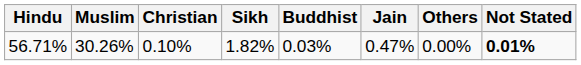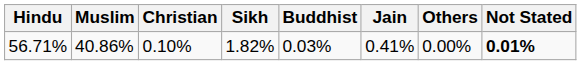 <table class="wikitable">
 <tr>
 <th>Hindu</th>
 <th>Muslim</th>
 <th>Christian</th>
 <th>Sikh</th>
 <th>Buddhist</th>
 <th>Jain</th>
 <th>Others</th>
 <th>Not Stated</th>
 </tr>
 <tr>
 <td>56.71%</td>
-<td>30.26%</td>
+<td>40.86%</td>
 <td>0.10%</td>
 <td>1.82%</td>
 <td>0.03%</td>
-<td>0.47%</td>
+<td>0.41%</td>
 <td>0.00%</td>
 <td><strong>0.01%</strong></td>
 </tr>
 </table>
